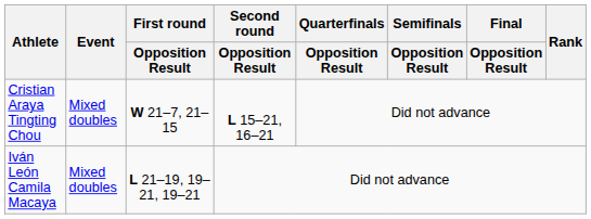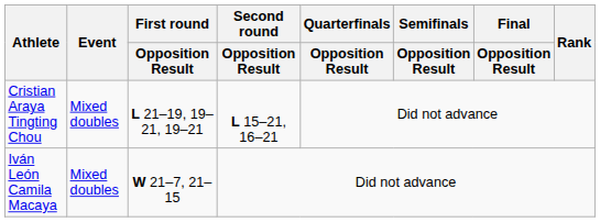 <table class="wikitable" style="font-size:90%">
 <tr>
 <th rowspan="2">Athlete</th>
 <th rowspan="2">Event</th>
 <th>First round</th>
 <th>Second round</th>
 <th>Quarterfinals</th>
 <th>Semifinals</th>
 <th>Final</th>
 <th rowspan="2">Rank</th>
 </tr>
 <tr>
 <th>Opposition<br>Result</th>
 <th>Opposition<br>Result</th>
 <th>Opposition<br>Result</th>
 <th>Opposition<br>Result</th>
 <th>Opposition<br>Result</th>
 </tr>
 <tr>
 <td><a href='#'>Cristian Araya</a><br><a href='#'>Tingting Chou</a></td>
 <td><a href='#'>Mixed doubles</a></td>
-<td align=center><br><strong>W</strong> 21–7, 21–15</td>
+<td align=center><br><strong>L</strong> 21–19, 19–21, 19–21</td>
 <td align=center><br><br><strong>L</strong> 15–21, 16–21</td>
 <td align=center colspan=4>Did not advance</td>
 </tr>
 <tr>
 <td><a href='#'>Iván León</a><br><a href='#'>Camila Macaya</a></td>
 <td><a href='#'>Mixed doubles</a></td>
-<td align=center><br><strong>L</strong> 21–19, 19–21, 19–21</td>
+<td align=center><br><strong>W</strong> 21–7, 21–15</td>
 <td align=center colspan=5>Did not advance</td>
 </tr>
 </table>
